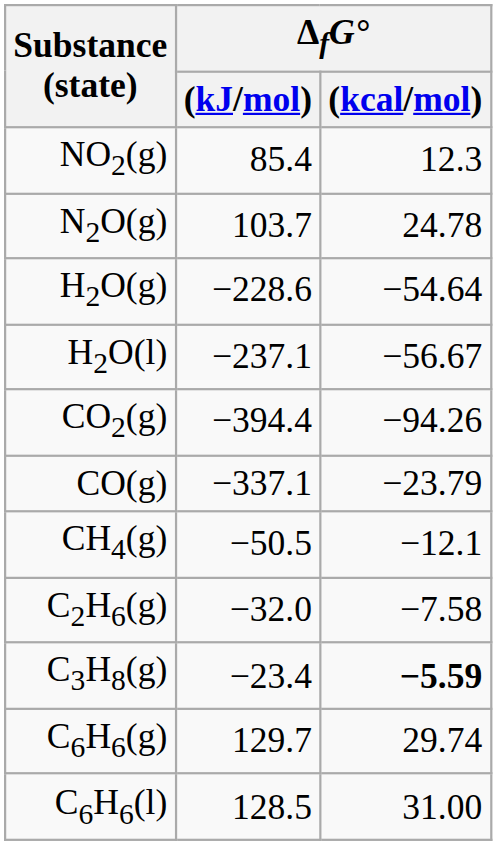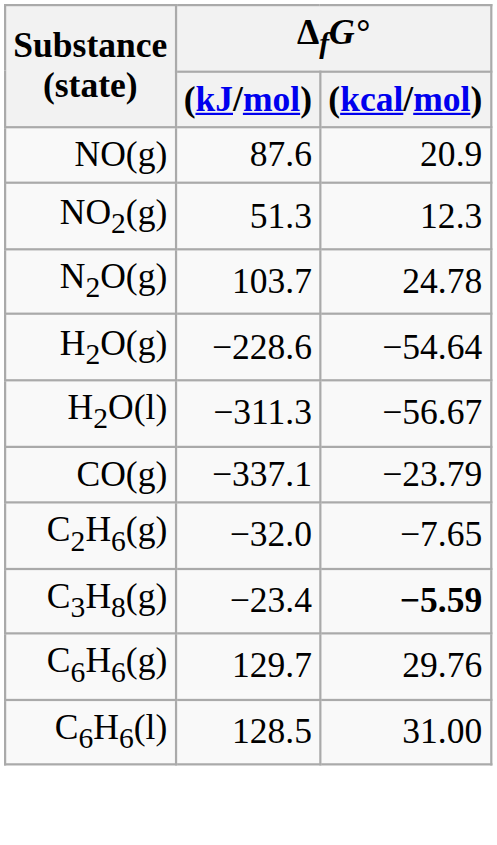 <table class="wikitable sortable floatright" style="text-align:right">
 <tr>
 <th rowspan=2>Substance <br>(state)</th>
 <th colspan=2>Δ<sub><em>f</em></sub><em>G°</em></th>
 </tr>
 <tr>
 <th>(<a href='#'>kJ</a>/<a href='#'>mol</a>)</th>
 <th>(<a href='#'>kcal</a>/<a href='#'>mol</a>)</th>
 </tr>
 <tr>
+<td>NO(g)</td>
+<td>87.6</td>
+<td>20.9</td>
+</tr>
+<tr>
 <td>NO<sub>2</sub>(g)</td>
-<td>85.4</td>
+<td>51.3</td>
 <td>12.3</td>
 </tr>
 <tr>
 <td>N<sub>2</sub>O(g)</td>
 <td>103.7</td>
 <td>24.78</td>
 </tr>
 <tr>
 <td>H<sub>2</sub>O(g)</td>
 <td>−228.6</td>
 <td>−54.64</td>
 </tr>
 <tr>
 <td>H<sub>2</sub>O(l)</td>
-<td>−237.1</td>
+<td>−311.3</td>
 <td>−56.67</td>
-</tr>
-<tr>
-<td>CO<sub>2</sub>(g)</td>
-<td>−394.4</td>
-<td>−94.26</td>
 </tr>
 <tr>
 <td>CO(g)</td>
 <td>−337.1</td>
 <td>−23.79</td>
 </tr>
 <tr>
-<td>CH<sub>4</sub>(g)</td>
-<td>−50.5</td>
-<td>−12.1</td>
-</tr>
-<tr>
 <td>C<sub>2</sub>H<sub>6</sub>(g)</td>
 <td>−32.0</td>
-<td>−7.58</td>
+<td>−7.65</td>
 </tr>
 <tr>
 <td>C<sub>3</sub>H<sub>8</sub>(g)</td>
 <td>−23.4</td>
 <td><strong>−5.59</strong></td>
 </tr>
 <tr>
 <td>C<sub>6</sub>H<sub>6</sub>(g)</td>
 <td>129.7</td>
-<td>29.74</td>
+<td>29.76</td>
 </tr>
 <tr>
 <td>C<sub>6</sub>H<sub>6</sub>(l)</td>
 <td>128.5</td>
 <td>31.00</td>
 </tr>
 </table>
